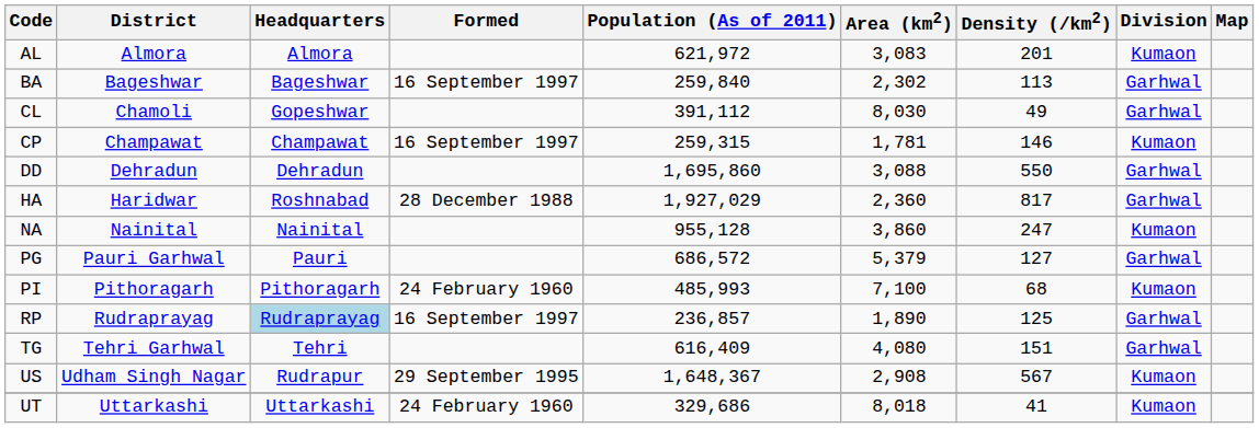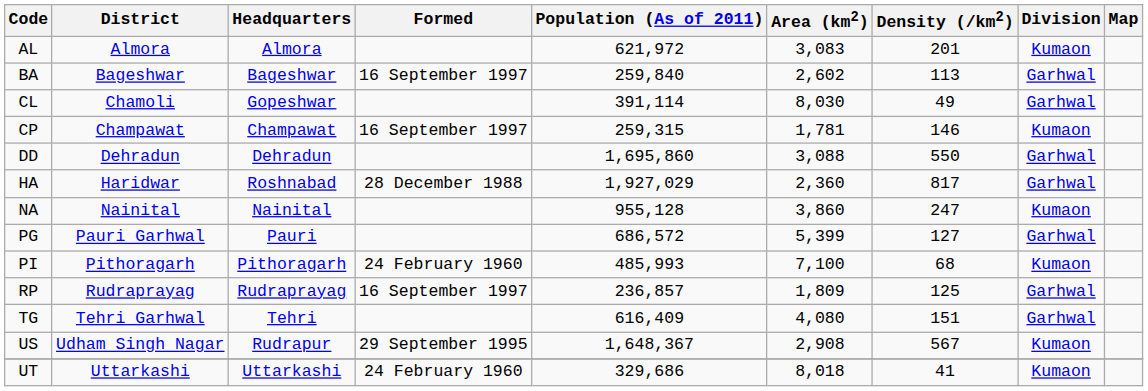 <table class="wikitable sortable" style="text-align: center;">
 <tr>
 <th>Code</th>
 <th>District</th>
 <th>Headquarters</th>
 <th>Formed</th>
 <th>Population (<a href='#'>As of 2011</a>)</th>
 <th>Area (km<sup>2</sup>)</th>
 <th>Density (/km<sup>2</sup>)</th>
 <th>Division</th>
 <th>Map</th>
 </tr>
 <tr>
 <td>AL</td>
 <td><a href='#'>Almora</a></td>
 <td><a href='#'>Almora</a></td>
 <td></td>
 <td>621,972</td>
 <td>3,083</td>
 <td>201</td>
 <td><a href='#'>Kumaon</a></td>
 <td></td>
 </tr>
 <tr>
 <td>BA</td>
 <td><a href='#'>Bageshwar</a></td>
 <td><a href='#'>Bageshwar</a></td>
 <td>16 September 1997</td>
 <td>259,840</td>
-<td>2,302</td>
+<td>2,602</td>
 <td>113</td>
 <td><a href='#'>Garhwal</a></td>
 <td></td>
 </tr>
 <tr>
 <td>CL</td>
 <td><a href='#'>Chamoli</a></td>
 <td><a href='#'>Gopeshwar</a></td>
 <td></td>
-<td>391,112</td>
+<td>391,114</td>
 <td>8,030</td>
 <td>49</td>
 <td><a href='#'>Garhwal</a></td>
 <td></td>
 </tr>
 <tr>
 <td>CP</td>
 <td><a href='#'>Champawat</a></td>
 <td><a href='#'>Champawat</a></td>
 <td>16 September 1997</td>
 <td>259,315</td>
 <td>1,781</td>
 <td>146</td>
 <td><a href='#'>Kumaon</a></td>
 <td></td>
 </tr>
 <tr>
 <td>DD</td>
 <td><a href='#'>Dehradun</a></td>
 <td><a href='#'>Dehradun</a></td>
 <td></td>
 <td>1,695,860</td>
 <td>3,088</td>
 <td>550</td>
 <td><a href='#'>Garhwal</a></td>
 <td></td>
 </tr>
 <tr>
 <td>HA</td>
 <td><a href='#'>Haridwar</a></td>
 <td><a href='#'>Roshnabad</a></td>
 <td>28 December 1988</td>
 <td>1,927,029</td>
 <td>2,360</td>
 <td>817</td>
 <td><a href='#'>Garhwal</a></td>
 <td></td>
 </tr>
 <tr>
 <td>NA</td>
 <td><a href='#'>Nainital</a></td>
 <td><a href='#'>Nainital</a></td>
 <td></td>
 <td>955,128</td>
 <td>3,860</td>
 <td>247</td>
 <td><a href='#'>Kumaon</a></td>
 <td></td>
 </tr>
 <tr>
 <td>PG</td>
 <td><a href='#'>Pauri Garhwal</a></td>
 <td><a href='#'>Pauri</a></td>
 <td></td>
 <td>686,572</td>
-<td>5,379</td>
+<td>5,399</td>
 <td>127</td>
 <td><a href='#'>Garhwal</a></td>
 <td></td>
 </tr>
 <tr>
 <td>PI</td>
 <td><a href='#'>Pithoragarh</a></td>
 <td><a href='#'>Pithoragarh</a></td>
 <td>24 February 1960</td>
 <td>485,993</td>
 <td>7,100</td>
 <td>68</td>
 <td><a href='#'>Kumaon</a></td>
 <td></td>
 </tr>
 <tr>
 <td>RP</td>
 <td><a href='#'>Rudraprayag</a></td>
-<td style="background: lightblue;"><a href='#'>Rudraprayag</a></td>
+<td><a href='#'>Rudraprayag</a></td>
 <td>16 September 1997</td>
 <td>236,857</td>
-<td>1,890</td>
+<td>1,809</td>
 <td>125</td>
 <td><a href='#'>Garhwal</a></td>
 <td></td>
 </tr>
 <tr>
 <td>TG</td>
 <td><a href='#'>Tehri Garhwal</a></td>
 <td><a href='#'>Tehri</a></td>
 <td></td>
 <td>616,409</td>
 <td>4,080</td>
 <td>151</td>
 <td><a href='#'>Garhwal</a></td>
 <td></td>
 </tr>
 <tr>
 <td>US</td>
 <td><a href='#'>Udham Singh Nagar</a></td>
 <td><a href='#'>Rudrapur</a></td>
 <td>29 September 1995</td>
 <td>1,648,367</td>
 <td>2,908</td>
 <td>567</td>
 <td><a href='#'>Kumaon</a></td>
 <td></td>
 </tr>
 <tr>
 </tr>
 <tr>
 <td>UT</td>
 <td><a href='#'>Uttarkashi</a></td>
 <td><a href='#'>Uttarkashi</a></td>
 <td>24 February 1960</td>
 <td>329,686</td>
 <td>8,018</td>
 <td>41</td>
 <td><a href='#'>Kumaon</a></td>
 <td></td>
 </tr>
 </table>
